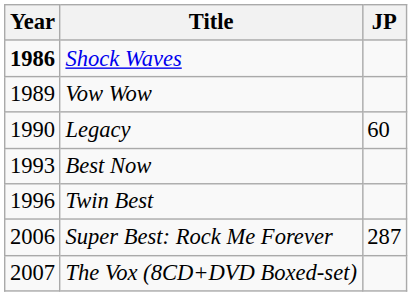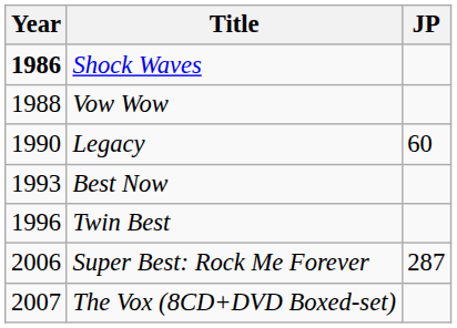 <table class="wikitable">
 <tr>
 <th>Year</th>
 <th>Title</th>
 <th>JP</th>
 </tr>
 <tr>
 <td><strong>1986</strong></td>
 <td><em><a href='#'>Shock Waves</a></em></td>
 <td></td>
 </tr>
 <tr>
-<td>1989</td>
+<td>1988</td>
 <td><em>Vow Wow</em></td>
 <td></td>
 </tr>
 <tr>
 <td>1990</td>
 <td><em>Legacy</em></td>
 <td>60</td>
 </tr>
 <tr>
 <td>1993</td>
 <td><em>Best Now</em></td>
 <td></td>
 </tr>
 <tr>
 <td>1996</td>
 <td><em>Twin Best</em></td>
 <td></td>
 </tr>
 <tr>
 <td>2006</td>
 <td><em>Super Best: Rock Me Forever</em></td>
 <td>287</td>
 </tr>
 <tr>
 <td>2007</td>
 <td><em>The Vox (8CD+DVD Boxed-set)</em></td>
 <td></td>
 </tr>
 </table>
